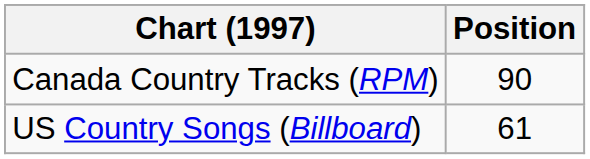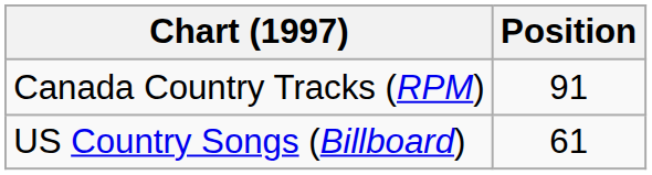 <table class="wikitable sortable">
 <tr>
 <th scope="col">Chart (1997)</th>
 <th scope="col">Position</th>
 </tr>
 <tr>
 <td>Canada Country Tracks (<em><a href='#'>RPM</a></em>)</td>
-<td align="center">90</td>
+<td align="center">91</td>
 </tr>
 <tr>
 <td>US <a href='#'>Country Songs</a> (<em><a href='#'>Billboard</a></em>)</td>
 <td align="center">61</td>
 </tr>
 </table>
